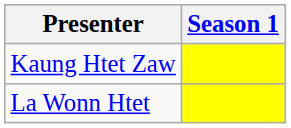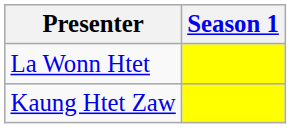 <table class="wikitable">
 <tr>
 <th>Presenter</th>
 <th><a href='#'>Season 1</a></th>
 </tr>
 <tr>
+<td><a href='#'>La Wonn Htet</a></td>
+<td style="text-align:center; background:yellow;"></td>
+</tr>
+<tr>
 <td><a href='#'>Kaung Htet Zaw</a></td>
 <td style="text-align:center; background:yellow;"></td>
 </tr>
-<tr>
-<td><a href='#'>La Wonn Htet</a></td>
-<td style="text-align:center; background:yellow;"></td>
-</tr>
 </table>
